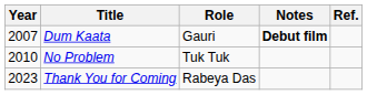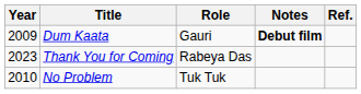 <table class="wikitable sortable">
 <tr>
 <th scope="col">Year</th>
 <th scope="col">Title</th>
 <th scope="col">Role</th>
 <th scope="col">Notes</th>
 <th scope="col">Ref.</th>
 </tr>
 <tr>
-<td>2007</td>
+<td>2009</td>
 <td><em><a href='#'>Dum Kaata</a></em></td>
 <td>Gauri</td>
 <td><strong>Debut film</strong></td>
+<td></td>
+</tr>
+<tr>
+<td>2023</td>
+<td><em><a href='#'>Thank You for Coming</a></em></td>
+<td>Rabeya Das</td>
+<td></td>
 <td></td>
 </tr>
 <tr>
 <td>2010</td>
 <td><em><a href='#'>No Problem</a></em></td>
 <td>Tuk Tuk</td>
 <td></td>
 <td></td>
 </tr>
-<tr>
-<td>2023</td>
-<td><em><a href='#'>Thank You for Coming</a></em></td>
-<td>Rabeya Das</td>
-<td></td>
-<td></td>
-</tr>
 </table>
